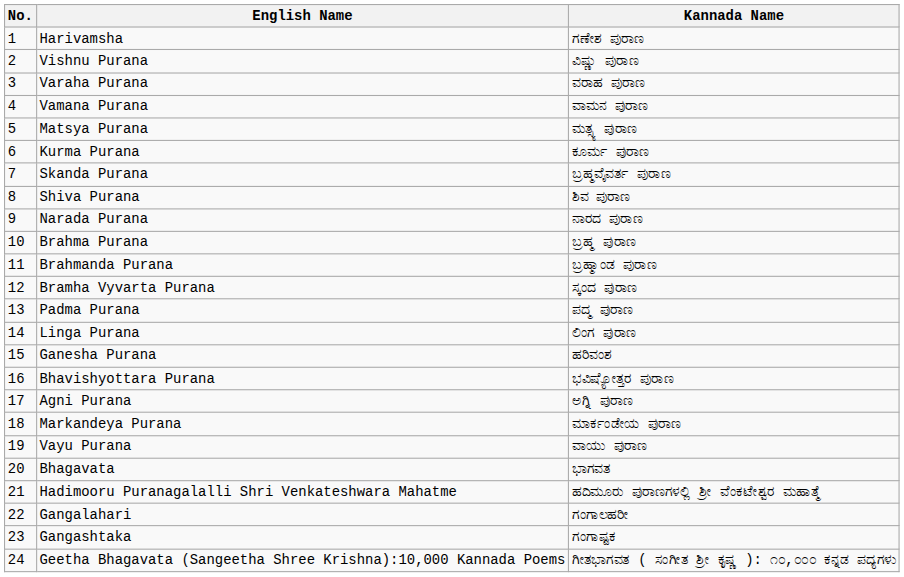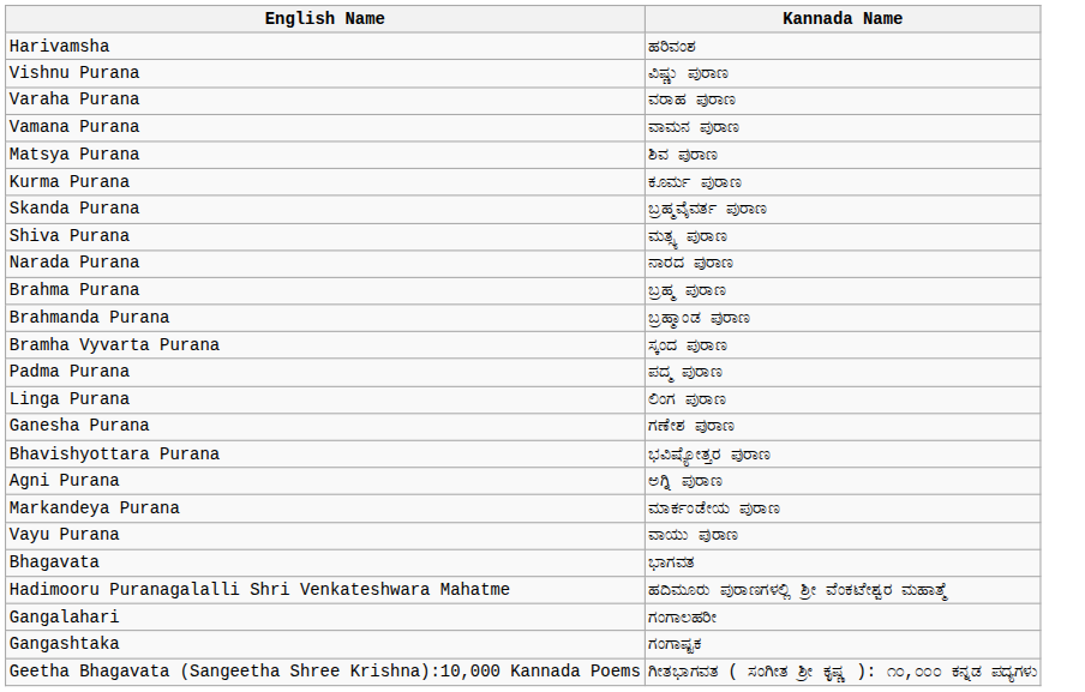 <table class="wikitable">
 <tr>
-<th>No.</th>
 <th>English Name</th>
 <th>Kannada Name</th>
 </tr>
 <tr>
-<td>1</td>
 <td>Harivamsha</td>
-<td>ಗಣೇಶ ಪುರಾಣ</td>
+<td>ಹರಿವಂಶ</td>
 </tr>
 <tr>
-<td>2</td>
 <td>Vishnu Purana</td>
 <td>ವಿಷ್ಣು ಪುರಾಣ</td>
 </tr>
 <tr>
-<td>3</td>
 <td>Varaha Purana</td>
 <td>ವರಾಹ ಪುರಾಣ</td>
 </tr>
 <tr>
-<td>4</td>
 <td>Vamana Purana</td>
 <td>ವಾಮನ ಪುರಾಣ</td>
 </tr>
 <tr>
-<td>5</td>
 <td>Matsya Purana</td>
-<td>ಮತ್ಸ್ಯ ಪುರಾಣ</td>
+<td>ಶಿವ ಪುರಾಣ</td>
 </tr>
 <tr>
-<td>6</td>
 <td>Kurma Purana</td>
 <td>ಕೂರ್ಮ ಪುರಾಣ</td>
 </tr>
 <tr>
-<td>7</td>
 <td>Skanda Purana</td>
 <td>ಬ್ರಹ್ಮವೈವರ್ತ ಪುರಾಣ</td>
 </tr>
 <tr>
-<td>8</td>
 <td>Shiva Purana</td>
-<td>ಶಿವ ಪುರಾಣ</td>
+<td>ಮತ್ಸ್ಯ ಪುರಾಣ</td>
 </tr>
 <tr>
-<td>9</td>
 <td>Narada Purana</td>
 <td>ನಾರದ ಪುರಾಣ</td>
 </tr>
 <tr>
-<td>10</td>
 <td>Brahma Purana</td>
 <td>ಬ್ರಹ್ಮ ಪುರಾಣ</td>
 </tr>
 <tr>
-<td>11</td>
 <td>Brahmanda Purana</td>
 <td>ಬ್ರಹ್ಮಾಂಡ ಪುರಾಣ</td>
 </tr>
 <tr>
-<td>12</td>
 <td>Bramha Vyvarta Purana</td>
 <td>ಸ್ಕಂದ ಪುರಾಣ</td>
 </tr>
 <tr>
-<td>13</td>
 <td>Padma Purana</td>
 <td>ಪದ್ಮ ಪುರಾಣ</td>
 </tr>
 <tr>
-<td>14</td>
 <td>Linga Purana</td>
 <td>ಲಿಂಗ ಪುರಾಣ</td>
 </tr>
 <tr>
-<td>15</td>
 <td>Ganesha Purana</td>
-<td>ಹರಿವಂಶ</td>
+<td>ಗಣೇಶ ಪುರಾಣ</td>
 </tr>
 <tr>
-<td>16</td>
 <td>Bhavishyottara Purana</td>
 <td>ಭವಿಷ್ಯೋತ್ತರ ಪುರಾಣ</td>
 </tr>
 <tr>
-<td>17</td>
 <td>Agni Purana</td>
 <td>ಅಗ್ನಿ ಪುರಾಣ</td>
 </tr>
 <tr>
-<td>18</td>
 <td>Markandeya Purana</td>
 <td>ಮಾರ್ಕಂಡೇಯ ಪುರಾಣ</td>
 </tr>
 <tr>
-<td>19</td>
 <td>Vayu Purana</td>
 <td>ವಾಯು ಪುರಾಣ</td>
 </tr>
 <tr>
-<td>20</td>
 <td>Bhagavata</td>
 <td>ಭಾಗವತ</td>
 </tr>
 <tr>
-<td>21</td>
 <td>Hadimooru Puranagalalli Shri Venkateshwara Mahatme</td>
 <td>ಹದಿಮೂರು ಪುರಾಣಗಳಲ್ಲಿ ಶ್ರೀ ವೆಂಕಟೇಶ್ವರ ಮಹಾತ್ಮೆ</td>
 </tr>
 <tr>
-<td>22</td>
 <td>Gangalahari</td>
 <td>ಗಂಗಾಲಹರೀ</td>
 </tr>
 <tr>
-<td>23</td>
 <td>Gangashtaka</td>
 <td>ಗಂಗಾಷ್ಟಕ</td>
 </tr>
 <tr>
-<td>24</td>
 <td>Geetha Bhagavata (Sangeetha Shree Krishna):10,000 Kannada Poems</td>
 <td>ಗೀತಭಾಗವತ ( ಸಂಗೀತ ಶ್ರೀ ಕೃಷ್ಣ ): ೧೦,೦೦೦ ಕನ್ನಡ ಪದ್ಯಗಳು</td>
 </tr>
 </table>
